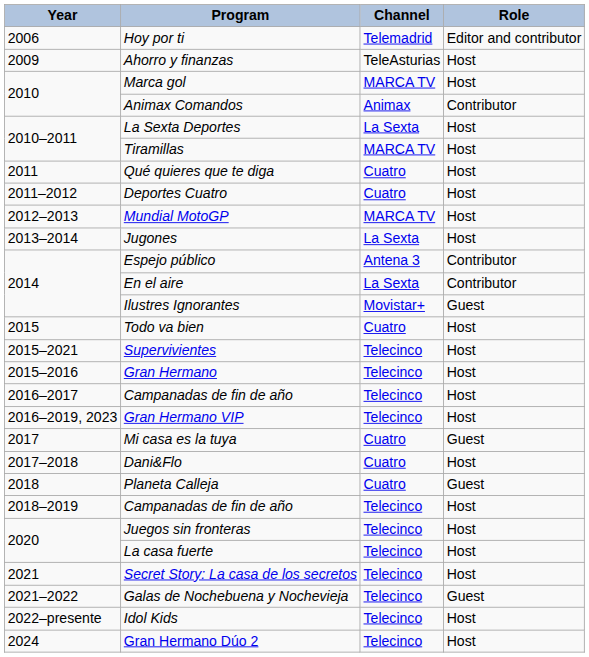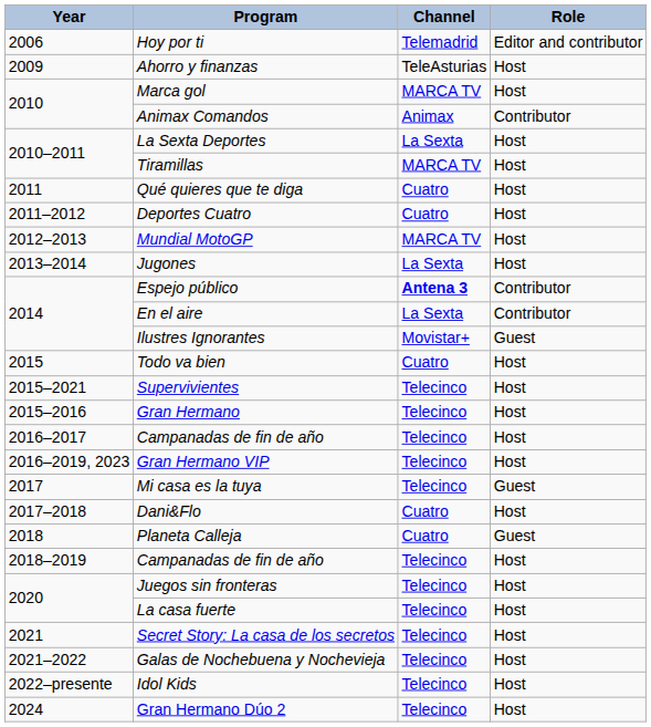 <table class="wikitable">
 <tr>
 <th style="background: #B0C4DE;">Year</th>
 <th style="background: #B0C4DE;">Program</th>
 <th style="background: #B0C4DE;">Channel</th>
 <th style="background: #B0C4DE;">Role</th>
 </tr>
 <tr>
 <td>2006</td>
 <td><em>Hoy por ti</em></td>
 <td><a href='#'>Telemadrid</a></td>
 <td>Editor and contributor</td>
 </tr>
 <tr>
 <td>2009</td>
 <td><em>Ahorro y finanzas</em></td>
 <td>TeleAsturias</td>
 <td>Host</td>
 </tr>
 <tr>
 <td rowspan="2">2010</td>
 <td><em>Marca gol</em></td>
 <td><a href='#'>MARCA TV</a></td>
 <td>Host</td>
 </tr>
 <tr>
 <td><em>Animax Comandos</em></td>
 <td><a href='#'>Animax</a></td>
 <td>Contributor</td>
 </tr>
 <tr>
 <td rowspan="2">2010–2011</td>
 <td><em>La Sexta Deportes</em></td>
 <td><a href='#'>La Sexta</a></td>
 <td>Host</td>
 </tr>
 <tr>
 <td><em>Tiramillas</em></td>
 <td><a href='#'>MARCA TV</a></td>
 <td>Host</td>
 </tr>
 <tr>
 <td>2011</td>
 <td><em>Qué quieres que te diga</em></td>
 <td><a href='#'>Cuatro</a></td>
 <td>Host</td>
 </tr>
 <tr>
 <td>2011–2012</td>
 <td><em>Deportes Cuatro</em></td>
 <td><a href='#'>Cuatro</a></td>
 <td>Host</td>
 </tr>
 <tr>
 <td>2012–2013</td>
 <td><a href='#'><em>Mundial MotoGP</em></a></td>
 <td><a href='#'>MARCA TV</a></td>
 <td>Host</td>
 </tr>
 <tr>
 <td>2013–2014</td>
 <td><em>Jugones</em></td>
 <td><a href='#'>La Sexta</a></td>
 <td>Host</td>
 </tr>
 <tr>
 <td rowspan="3">2014</td>
 <td><em>Espejo público</em></td>
-<td><a href='#'>Antena 3</a></td>
+<td><strong><a href='#'>Antena 3</a></strong></td>
 <td>Contributor</td>
 </tr>
 <tr>
 <td><em>En el aire</em></td>
 <td><a href='#'>La Sexta</a></td>
 <td>Contributor</td>
 </tr>
 <tr>
 <td><em>Ilustres Ignorantes</em></td>
 <td><a href='#'>Movistar+</a></td>
 <td>Guest</td>
 </tr>
 <tr>
 <td>2015</td>
 <td><em>Todo va bien</em></td>
 <td><a href='#'>Cuatro</a></td>
 <td>Host</td>
 </tr>
 <tr>
 <td>2015–2021</td>
 <td><em><a href='#'>Supervivientes</a></em></td>
 <td><a href='#'>Telecinco</a></td>
 <td>Host</td>
 </tr>
 <tr>
 <td>2015–2016</td>
 <td><em><a href='#'>Gran Hermano</a></em></td>
 <td><a href='#'>Telecinco</a></td>
 <td>Host</td>
 </tr>
 <tr>
 <td>2016–2017</td>
 <td><em>Campanadas de fin de año</em></td>
 <td><a href='#'>Telecinco</a></td>
 <td>Host</td>
 </tr>
 <tr>
 <td>2016–2019, 2023</td>
 <td><em><a href='#'>Gran Hermano VIP</a></em></td>
 <td><a href='#'>Telecinco</a></td>
 <td>Host</td>
 </tr>
 <tr>
 <td>2017</td>
 <td><em>Mi casa es la tuya</em></td>
-<td><a href='#'>Cuatro</a></td>
+<td><a href='#'>Telecinco</a></td>
 <td>Guest</td>
 </tr>
 <tr>
 <td>2017–2018</td>
 <td><em>Dani&Flo</em></td>
 <td><a href='#'>Cuatro</a></td>
 <td>Host</td>
 </tr>
 <tr>
 <td>2018</td>
 <td><em>Planeta Calleja</em></td>
 <td><a href='#'>Cuatro</a></td>
 <td>Guest</td>
 </tr>
 <tr>
 <td>2018–2019</td>
 <td><em>Campanadas de fin de año</em></td>
 <td><a href='#'>Telecinco</a></td>
 <td>Host</td>
 </tr>
 <tr>
 <td rowspan="2">2020</td>
 <td><em>Juegos sin fronteras</em></td>
 <td><a href='#'>Telecinco</a></td>
 <td>Host</td>
 </tr>
 <tr>
 <td><em>La casa fuerte</em></td>
 <td><a href='#'>Telecinco</a></td>
 <td>Host</td>
 </tr>
 <tr>
 <td>2021</td>
 <td><em><a href='#'>Secret Story: La casa de los secretos</a></em></td>
 <td><a href='#'>Telecinco</a></td>
 <td>Host</td>
 </tr>
 <tr>
 <td>2021–2022</td>
 <td><em>Galas de Nochebuena y Nochevieja</em></td>
 <td><a href='#'>Telecinco</a></td>
-<td>Guest</td>
+<td>Host</td>
 </tr>
 <tr>
 <td>2022–presente</td>
 <td><em>Idol Kids</em></td>
 <td><a href='#'>Telecinco</a></td>
 <td>Host</td>
 </tr>
 <tr>
 <td>2024</td>
 <td><a href='#'>Gran Hermano Dúo 2</a></td>
 <td><a href='#'>Telecinco</a></td>
 <td>Host</td>
 </tr>
 </table>
